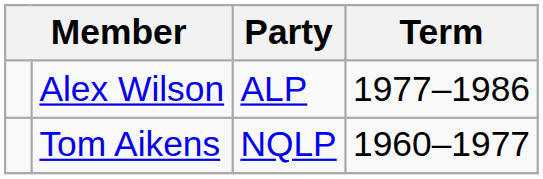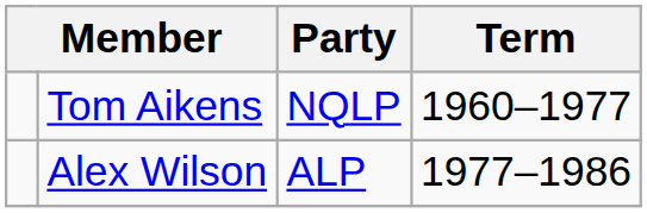 <table class="wikitable">
 <tr>
 <th colspan="2">Member</th>
 <th>Party</th>
 <th>Term</th>
 </tr>
 <tr>
 <td> </td>
+<td><a href='#'>Tom Aikens</a></td>
+<td><a href='#'>NQLP</a></td>
+<td>1960–1977</td>
+</tr>
+<tr>
+<td> </td>
 <td><a href='#'>Alex Wilson</a></td>
 <td><a href='#'>ALP</a></td>
 <td>1977–1986</td>
 </tr>
 <tr>
-<td> </td>
-<td><a href='#'>Tom Aikens</a></td>
-<td><a href='#'>NQLP</a></td>
-<td>1960–1977</td>
-</tr>
-<tr>
 </tr>
 </table>
